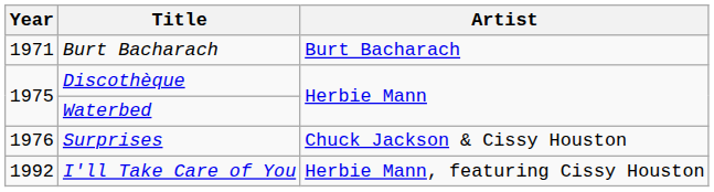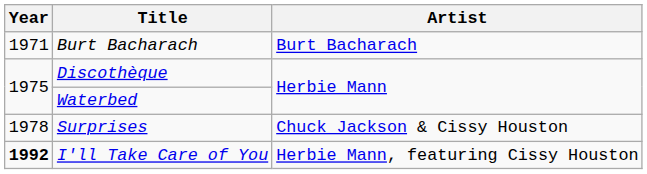 <table class="wikitable">
 <tr>
 <th>Year</th>
 <th>Title</th>
 <th>Artist</th>
 </tr>
 <tr>
 <td>1971</td>
 <td><em>Burt Bacharach</em></td>
 <td><a href='#'>Burt Bacharach</a></td>
 </tr>
 <tr>
 <td rowspan="2">1975</td>
 <td><em><a href='#'>Discothèque</a></em></td>
 <td rowspan="2"><a href='#'>Herbie Mann</a></td>
 </tr>
 <tr>
 <td><em><a href='#'>Waterbed</a></em></td>
 </tr>
 <tr>
-<td>1976</td>
+<td>1978</td>
 <td><em><a href='#'>Surprises</a></em></td>
 <td><a href='#'>Chuck Jackson</a> & Cissy Houston</td>
 </tr>
 <tr>
-<td>1992</td>
+<td><strong>1992</strong></td>
 <td><em><a href='#'>I'll Take Care of You</a></em></td>
 <td><a href='#'>Herbie Mann</a>, featuring Cissy Houston</td>
 </tr>
 </table>
